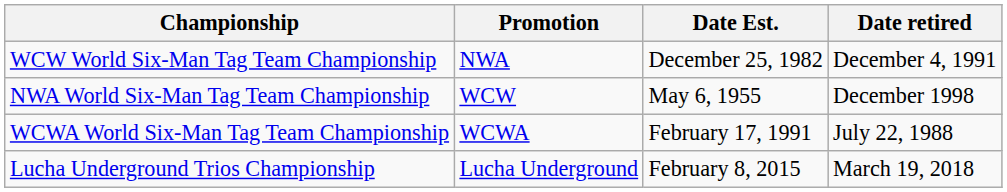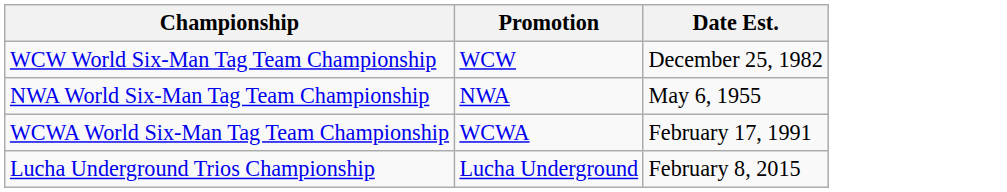 <table class="wikitable sortable" style="font-size: 95%;">
 <tr>
 <th>Championship</th>
 <th>Promotion</th>
 <th>Date Est.</th>
-<th>Date retired</th>
 </tr>
 <tr>
 <td><a href='#'>WCW World Six-Man Tag Team Championship</a></td>
-<td><a href='#'>NWA</a> </td>
+<td><a href='#'>WCW</a> </td>
 <td>December 25, 1982</td>
-<td>December 4, 1991</td>
 </tr>
 <tr>
 <td><a href='#'>NWA World Six-Man Tag Team Championship</a></td>
-<td><a href='#'>WCW</a> </td>
+<td><a href='#'>NWA</a> </td>
 <td>May 6, 1955</td>
-<td>December 1998</td>
 </tr>
 <tr>
 <td><a href='#'>WCWA World Six-Man Tag Team Championship</a></td>
 <td><a href='#'>WCWA</a> </td>
 <td>February 17, 1991</td>
-<td>July 22, 1988</td>
 </tr>
 <tr>
 <td><a href='#'>Lucha Underground Trios Championship</a></td>
 <td><a href='#'>Lucha Underground</a> </td>
 <td>February 8, 2015</td>
-<td>March 19, 2018</td>
 </tr>
 </table>
